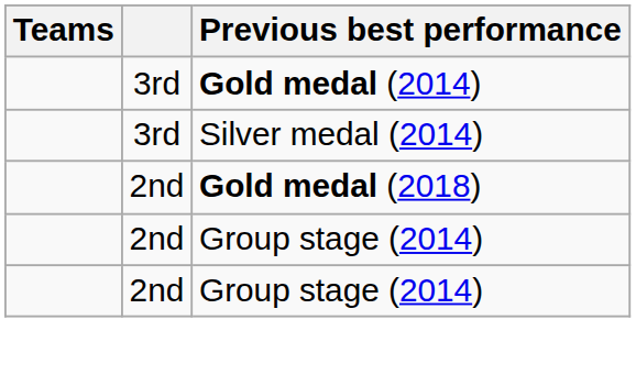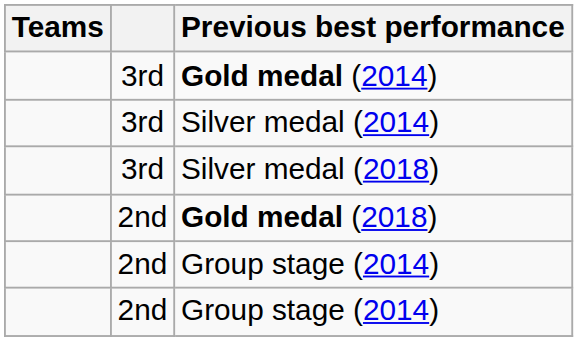 <table class="wikitable">
 <tr>
 <th>Teams</th>
 <th></th>
 <th>Previous best performance</th>
 </tr>
 <tr>
 <td></td>
 <td align=center>3rd</td>
 <td><strong>Gold medal</strong> (<a href='#'>2014</a>)</td>
 </tr>
 <tr>
 <td></td>
 <td align=center>3rd</td>
 <td>Silver medal (<a href='#'>2014</a>)</td>
 </tr>
 <tr>
 <td></td>
+<td align=center>3rd</td>
+<td>Silver medal (<a href='#'>2018</a>)</td>
+</tr>
+<tr>
+<td></td>
 <td align=center>2nd</td>
 <td><strong>Gold medal</strong> (<a href='#'>2018</a>)</td>
 </tr>
 <tr>
 <td></td>
 <td align=center>2nd</td>
 <td>Group stage (<a href='#'>2014</a>)</td>
 </tr>
 <tr>
 <td></td>
 <td align=center>2nd</td>
 <td>Group stage (<a href='#'>2014</a>)</td>
 </tr>
 </table>
